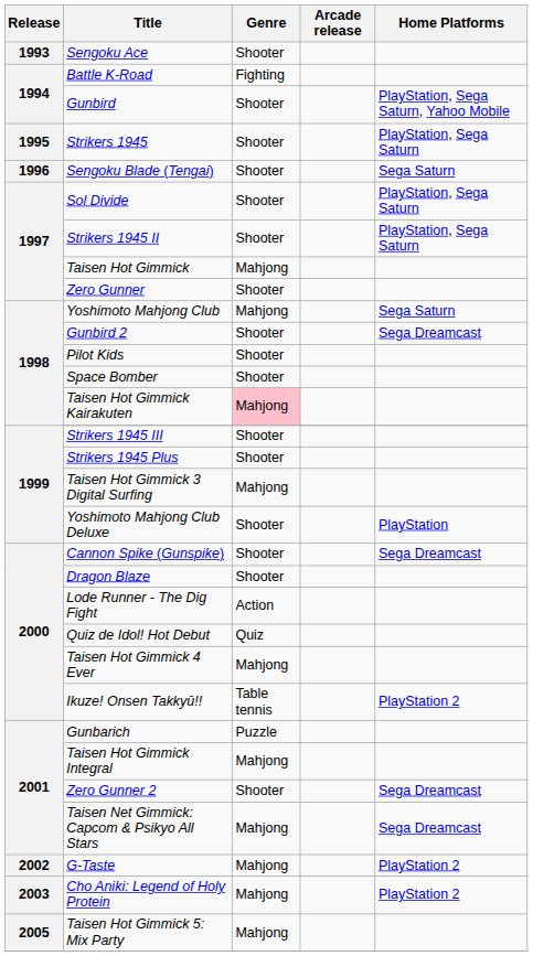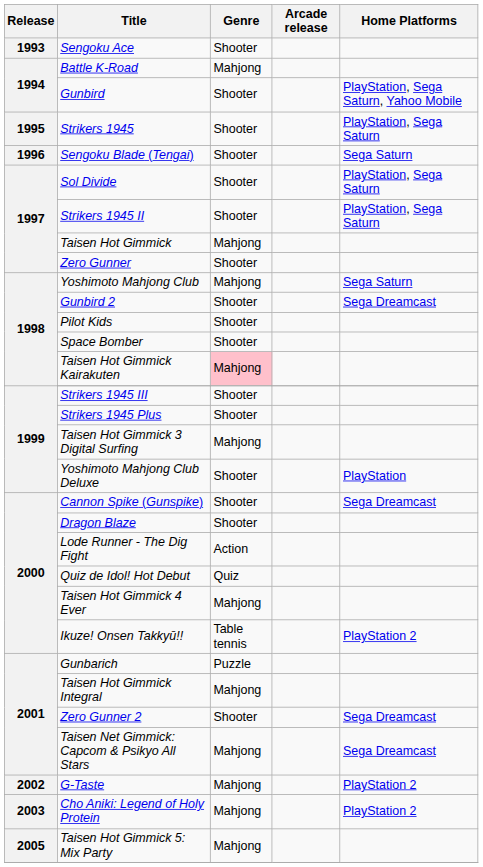 <table class="wikitable sortable" border="1">
 <tr>
 <th scope="col">Release</th>
 <th scope="col">Title</th>
 <th>Genre</th>
 <th>Arcade release</th>
 <th scope="col">Home Platforms</th>
 </tr>
 <tr>
 <th>1993</th>
 <td><em><a href='#'>Sengoku Ace</a></em></td>
 <td>Shooter</td>
 <td></td>
 <td></td>
 </tr>
 <tr>
 <th rowspan="2">1994</th>
 <td><em><a href='#'>Battle K-Road</a></em></td>
-<td>Fighting</td>
+<td>Mahjong</td>
 <td></td>
 <td></td>
 </tr>
 <tr>
 <td><em><a href='#'>Gunbird</a></em></td>
 <td>Shooter</td>
 <td></td>
 <td><a href='#'>PlayStation</a>, <a href='#'>Sega Saturn</a>, <a href='#'>Yahoo Mobile</a></td>
 </tr>
 <tr>
 <th>1995</th>
 <td><em><a href='#'>Strikers 1945</a></em></td>
 <td>Shooter</td>
 <td></td>
 <td><a href='#'>PlayStation</a>, <a href='#'>Sega Saturn</a></td>
 </tr>
 <tr>
 <th>1996</th>
 <td><a href='#'><em>Sengoku Blade</em> (<em>Tengai</em>)</a></td>
 <td>Shooter</td>
 <td></td>
 <td><a href='#'>Sega Saturn</a></td>
 </tr>
 <tr>
 <th rowspan="4">1997</th>
 <td><em><a href='#'>Sol Divide</a></em></td>
 <td>Shooter</td>
 <td></td>
 <td><a href='#'>PlayStation</a>, <a href='#'>Sega Saturn</a></td>
 </tr>
 <tr>
 <td><em><a href='#'>Strikers 1945 II</a></em></td>
 <td>Shooter</td>
 <td></td>
 <td><a href='#'>PlayStation</a>, <a href='#'>Sega Saturn</a></td>
 </tr>
 <tr>
 <td><em>Taisen Hot Gimmick</em></td>
 <td>Mahjong</td>
 <td></td>
 <td></td>
 </tr>
 <tr>
 <td><em><a href='#'>Zero Gunner</a></em></td>
 <td>Shooter</td>
 <td></td>
 <td></td>
 </tr>
 <tr>
 <th rowspan="5">1998</th>
 <td><em>Yoshimoto Mahjong Club</em></td>
 <td>Mahjong</td>
 <td></td>
 <td><a href='#'>Sega Saturn</a></td>
 </tr>
 <tr>
 <td><em><a href='#'>Gunbird 2</a></em></td>
 <td>Shooter</td>
 <td></td>
 <td><a href='#'>Sega Dreamcast</a></td>
 </tr>
 <tr>
 <td><em>Pilot Kids</em></td>
 <td>Shooter</td>
 <td></td>
 <td></td>
 </tr>
 <tr>
 <td><em>Space Bomber</em></td>
 <td>Shooter</td>
 <td></td>
 <td></td>
 </tr>
 <tr>
 <td><em>Taisen Hot Gimmick Kairakuten</em></td>
 <td style="background: pink;">Mahjong</td>
 <td></td>
 <td></td>
 </tr>
 <tr>
 <th rowspan="5">1999</th>
 </tr>
 <tr>
 <td><em><a href='#'>Strikers 1945 III</a></em></td>
 <td>Shooter</td>
 <td></td>
 <td></td>
 </tr>
 <tr>
 <td><em><a href='#'>Strikers 1945 Plus</a></em></td>
 <td>Shooter</td>
 <td></td>
 <td></td>
 </tr>
 <tr>
 <td><em>Taisen Hot Gimmick 3 Digital Surfing</em></td>
 <td>Mahjong</td>
 <td></td>
 <td></td>
 </tr>
 <tr>
 <td><em>Yoshimoto Mahjong Club Deluxe</em></td>
 <td>Shooter</td>
 <td></td>
 <td><a href='#'>PlayStation</a></td>
 </tr>
 <tr>
 <th rowspan="6">2000</th>
 <td><a href='#'><em>Cannon Spike</em> (<em>Gunspike</em>)</a></td>
 <td>Shooter</td>
 <td></td>
 <td><a href='#'>Sega Dreamcast</a></td>
 </tr>
 <tr>
 <td><em><a href='#'>Dragon Blaze</a></em></td>
 <td>Shooter</td>
 <td></td>
 <td></td>
 </tr>
 <tr>
 <td><em>Lode Runner - The Dig Fight</em></td>
 <td>Action</td>
 <td></td>
 <td></td>
 </tr>
 <tr>
 <td><em>Quiz de Idol! Hot Debut</em></td>
 <td>Quiz</td>
 <td></td>
 <td></td>
 </tr>
 <tr>
 <td><em>Taisen Hot Gimmick 4 Ever</em></td>
 <td>Mahjong</td>
 <td></td>
 <td></td>
 </tr>
 <tr>
 <td><em>Ikuze! Onsen Takkyū!!</em></td>
 <td>Table tennis</td>
 <td></td>
 <td><a href='#'>PlayStation 2</a></td>
 </tr>
 <tr>
 <th rowspan="4">2001</th>
 <td><em>Gunbarich</em></td>
 <td>Puzzle</td>
 <td></td>
 <td></td>
 </tr>
 <tr>
 <td><em>Taisen Hot Gimmick Integral</em></td>
 <td>Mahjong</td>
 <td></td>
 <td></td>
 </tr>
 <tr>
 <td><em><a href='#'>Zero Gunner 2</a></em></td>
 <td>Shooter</td>
 <td></td>
 <td><a href='#'>Sega Dreamcast</a></td>
 </tr>
 <tr>
 <td><em>Taisen Net Gimmick: Capcom & Psikyo All Stars</em></td>
 <td>Mahjong</td>
 <td></td>
 <td><a href='#'>Sega Dreamcast</a></td>
 </tr>
 <tr>
 <th>2002</th>
 <td><em><a href='#'>G-Taste</a></em></td>
 <td>Mahjong</td>
 <td></td>
 <td><a href='#'>PlayStation 2</a></td>
 </tr>
 <tr>
 <th>2003</th>
 <td><em><a href='#'>Cho Aniki: Legend of Holy Protein</a></em></td>
 <td>Mahjong</td>
 <td></td>
 <td><a href='#'>PlayStation 2</a></td>
 </tr>
 <tr>
 <th rowspan="1">2005</th>
 <td><em>Taisen Hot Gimmick 5: Mix Party</em></td>
 <td>Mahjong</td>
 <td></td>
 <td></td>
 </tr>
 <tr>
 </tr>
 </table>
